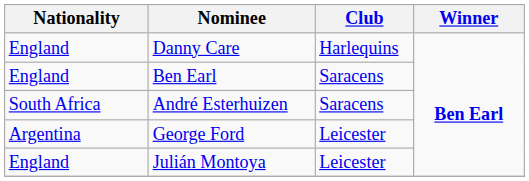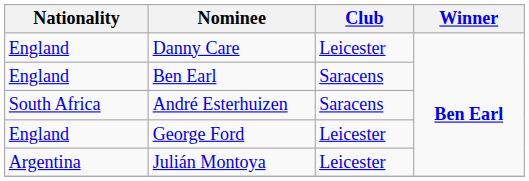 <table class="wikitable">
 <tr>
 <th width=120>Nationality</th>
 <th width=140>Nominee</th>
 <th width=80><a href='#'>Club</a></th>
 <th width=90><a href='#'>Winner</a></th>
 </tr>
 <tr>
 <td> <a href='#'>England</a></td>
 <td><a href='#'>Danny Care</a></td>
-<td><a href='#'>Harlequins</a></td>
+<td><a href='#'>Leicester</a></td>
 <td rowspan=5 align=center><br><strong><a href='#'>Ben Earl</a></strong></td>
 </tr>
 <tr>
 <td> <a href='#'>England</a></td>
 <td><a href='#'>Ben Earl</a></td>
 <td><a href='#'>Saracens</a></td>
 </tr>
 <tr>
 <td> <a href='#'>South Africa</a></td>
 <td><a href='#'>André Esterhuizen</a></td>
 <td><a href='#'>Saracens</a></td>
 </tr>
 <tr>
-<td> <a href='#'>Argentina</a></td>
+<td> <a href='#'>England</a></td>
 <td><a href='#'>George Ford</a></td>
 <td><a href='#'>Leicester</a></td>
 </tr>
 <tr>
-<td> <a href='#'>England</a></td>
+<td> <a href='#'>Argentina</a></td>
 <td><a href='#'>Julián Montoya</a></td>
 <td><a href='#'>Leicester</a></td>
 </tr>
 <tr>
 </tr>
 </table>
